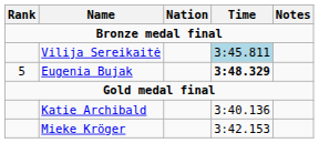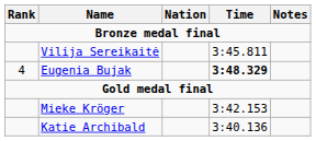 <table class="wikitable" style="text-align:center">
 <tr>
 <th>Rank</th>
 <th>Name</th>
 <th>Nation</th>
 <th>Time</th>
 <th>Notes</th>
 </tr>
 <tr>
 <td colspan=5><strong>Bronze medal final</strong></td>
 </tr>
 <tr>
 <td></td>
 <td align=left><a href='#'>Vilija Sereikaitė</a></td>
 <td align=left></td>
-<td style="background: lightblue;">3:45.811</td>
+<td>3:45.811</td>
 <td></td>
 </tr>
 <tr>
-<td>5</td>
+<td>4</td>
 <td align=left><a href='#'>Eugenia Bujak</a></td>
 <td align=left></td>
 <td><strong>3:48.329</strong></td>
 <td></td>
 </tr>
 <tr>
 <td colspan=5><strong>Gold medal final</strong></td>
 </tr>
 <tr>
 <td></td>
+<td align=left><a href='#'>Mieke Kröger</a></td>
+<td align=left></td>
+<td>3:42.153</td>
+<td></td>
+</tr>
+<tr>
+<td></td>
 <td align=left><a href='#'>Katie Archibald</a></td>
 <td align=left></td>
 <td>3:40.136</td>
 <td></td>
 </tr>
-<tr>
-<td></td>
-<td align=left><a href='#'>Mieke Kröger</a></td>
-<td align=left></td>
-<td>3:42.153</td>
-<td></td>
-</tr>
 </table>
